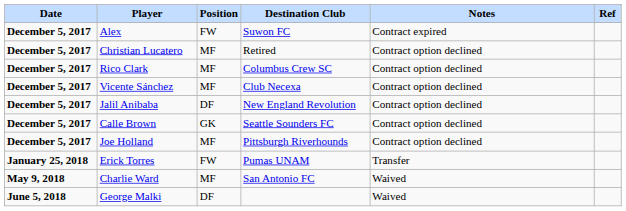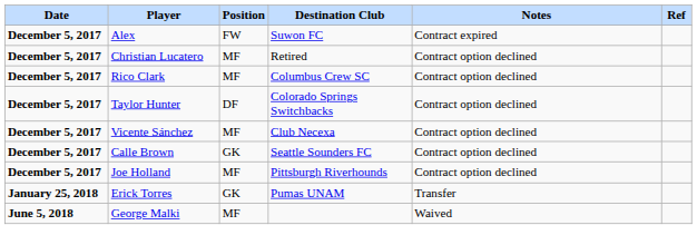 <table class="wikitable" style="text-align:left; font-size:95%;">
 <tr>
 <th style="background:#c2ddff; width:120px;">Date</th>
 <th style="background:#c2ddff; width:130px;">Player</th>
 <th style="background:#c2ddff; width:50px;">Position</th>
 <th style="background:#c2ddff; width:170px;">Destination Club</th>
 <th style="background:#c2ddff; width:300px;">Notes</th>
 <th style="background:#c2ddff; width:30px;">Ref</th>
 </tr>
 <tr>
 <td><strong>December 5, 2017</strong></td>
 <td> <a href='#'>Alex</a></td>
 <td>FW</td>
 <td> <a href='#'>Suwon FC</a></td>
 <td>Contract expired</td>
 <td></td>
 </tr>
 <tr>
 <td><strong>December 5, 2017</strong></td>
 <td> <a href='#'>Christian Lucatero</a></td>
 <td>MF</td>
 <td>Retired</td>
 <td>Contract option declined</td>
 <td></td>
 </tr>
 <tr>
 <td><strong>December 5, 2017</strong></td>
 <td> <a href='#'>Rico Clark</a></td>
 <td>MF</td>
 <td> <a href='#'>Columbus Crew SC</a></td>
 <td>Contract option declined</td>
 <td></td>
 </tr>
 <tr>
 <td><strong>December 5, 2017</strong></td>
-<td> <a href='#'>Vicente Sánchez</a></td>
-<td>MF</td>
-<td> <a href='#'>Club Necexa</a></td>
+<td> <a href='#'>Taylor Hunter</a></td>
+<td>DF</td>
+<td> <a href='#'>Colorado Springs Switchbacks</a></td>
 <td>Contract option declined</td>
 <td></td>
 </tr>
 <tr>
 <td><strong>December 5, 2017</strong></td>
-<td> <a href='#'>Jalil Anibaba</a></td>
-<td>DF</td>
-<td> <a href='#'>New England Revolution</a></td>
+<td> <a href='#'>Vicente Sánchez</a></td>
+<td>MF</td>
+<td> <a href='#'>Club Necexa</a></td>
 <td>Contract option declined</td>
 <td></td>
 </tr>
 <tr>
 <td><strong>December 5, 2017</strong></td>
 <td> <a href='#'>Calle Brown</a></td>
 <td>GK</td>
 <td> <a href='#'>Seattle Sounders FC</a></td>
 <td>Contract option declined</td>
 <td></td>
 </tr>
 <tr>
 <td><strong>December 5, 2017</strong></td>
 <td> <a href='#'>Joe Holland</a></td>
 <td>MF</td>
 <td> <a href='#'>Pittsburgh Riverhounds</a></td>
 <td>Contract option declined</td>
 <td></td>
 </tr>
 <tr>
 <td><strong>January 25, 2018</strong></td>
 <td> <a href='#'>Erick Torres</a></td>
-<td>FW</td>
+<td>GK</td>
 <td> <a href='#'>Pumas UNAM</a></td>
 <td>Transfer</td>
 <td></td>
 </tr>
 <tr>
-<td><strong>May 9, 2018</strong></td>
-<td> <a href='#'>Charlie Ward</a></td>
-<td>MF</td>
-<td> <a href='#'>San Antonio FC</a></td>
-<td>Waived</td>
-<td></td>
-</tr>
-<tr>
 <td><strong>June 5, 2018</strong></td>
 <td> <a href='#'>George Malki</a></td>
-<td>DF</td>
+<td>MF</td>
 <td></td>
 <td>Waived</td>
 <td></td>
 </tr>
 </table>
